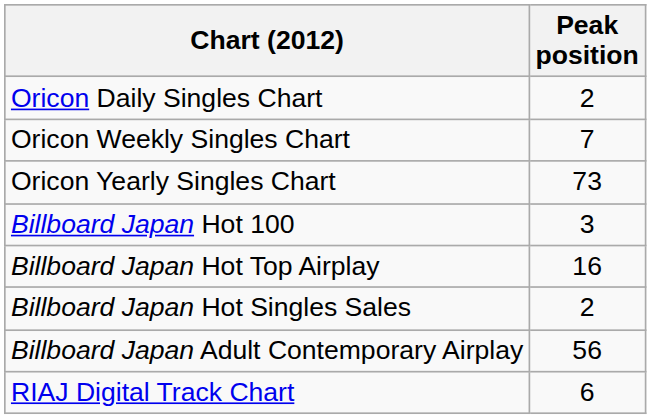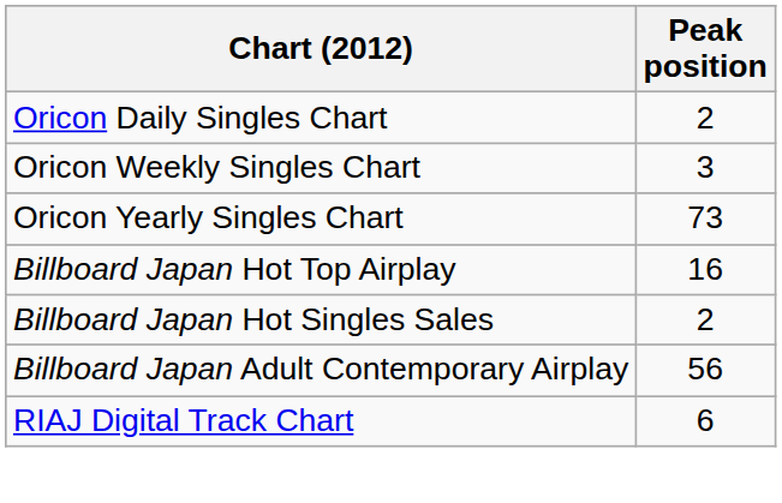 <table class="wikitable sortable" border="1">
 <tr>
 <th>Chart (2012)</th>
 <th>Peak<br>position</th>
 </tr>
 <tr>
 <td><a href='#'>Oricon</a> Daily Singles Chart</td>
 <td style="text-align:center;">2</td>
 </tr>
 <tr>
 <td>Oricon Weekly Singles Chart</td>
-<td style="text-align:center;">7</td>
+<td style="text-align:center;">3</td>
 </tr>
 <tr>
 <td>Oricon Yearly Singles Chart</td>
 <td style="text-align:center;">73</td>
-</tr>
-<tr>
-<td><em><a href='#'>Billboard Japan</a></em> Hot 100</td>
-<td style="text-align:center;">3</td>
 </tr>
 <tr>
 <td><em>Billboard Japan</em> Hot Top Airplay</td>
 <td style="text-align:center;">16</td>
 </tr>
 <tr>
 <td><em>Billboard Japan</em> Hot Singles Sales</td>
 <td style="text-align:center;">2</td>
 </tr>
 <tr>
 <td><em>Billboard Japan</em> Adult Contemporary Airplay</td>
 <td style="text-align:center;">56</td>
 </tr>
 <tr>
 <td><a href='#'>RIAJ Digital Track Chart</a></td>
 <td style="text-align:center;">6</td>
 </tr>
 </table>
